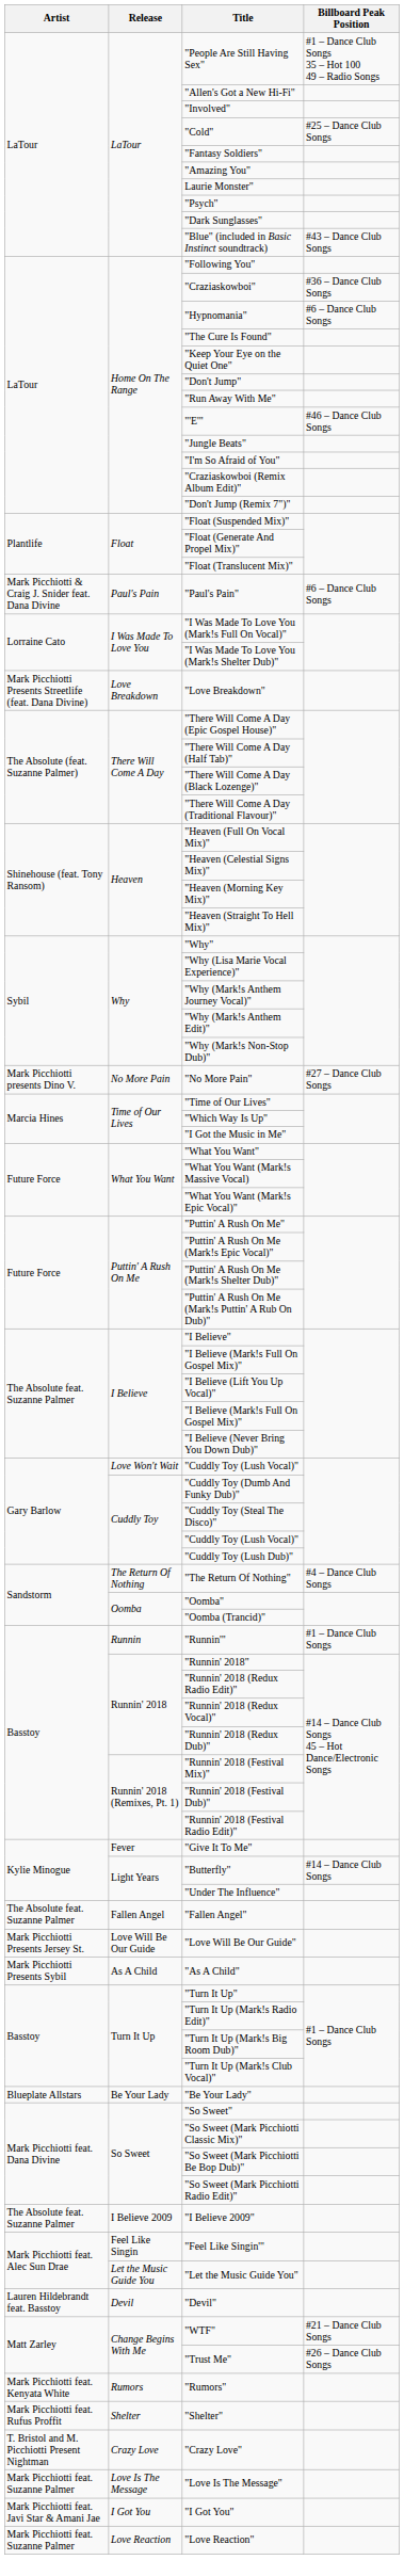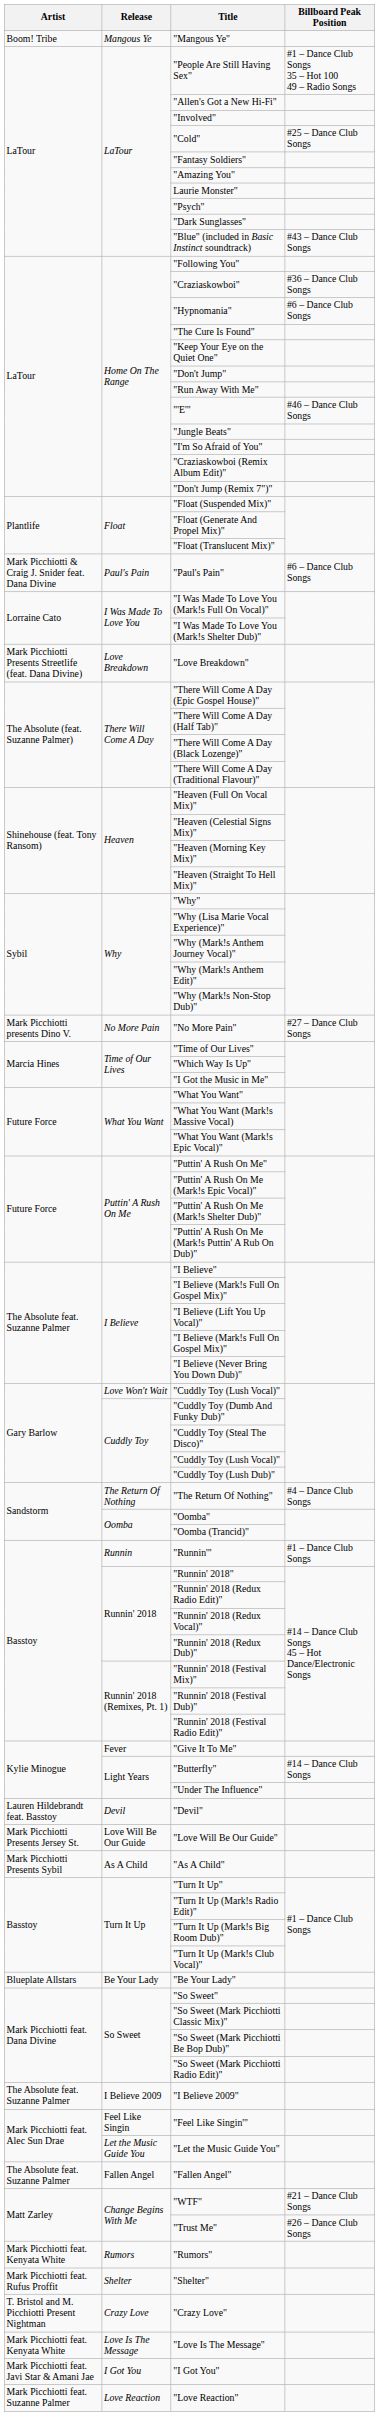 <table class="wikitable">
 <tr>
 <th>Artist</th>
 <th>Release</th>
 <th>Title</th>
 <th>Billboard Peak Position</th>
+</tr>
+<tr>
+<td>Boom! Tribe</td>
+<td><em>Mangous Ye</em></td>
+<td>"Mangous Ye"</td>
+<td></td>
 </tr>
 <tr>
 <td rowspan="10">LaTour</td>
 <td rowspan="10"><em>LaTour</em></td>
 <td>"People Are Still Having Sex"</td>
 <td>#1 – Dance Club Songs<br>35 – Hot 100<br>49 – Radio Songs</td>
 </tr>
 <tr>
 <td>"Allen's Got a New Hi-Fi"</td>
 <td></td>
 </tr>
 <tr>
 <td>"Involved"</td>
 <td></td>
 </tr>
 <tr>
 <td>"Cold"</td>
 <td>#25 – Dance Club Songs</td>
 </tr>
 <tr>
 <td>"Fantasy Soldiers"</td>
 <td></td>
 </tr>
 <tr>
 <td>"Amazing You"</td>
 <td></td>
 </tr>
 <tr>
 <td>Laurie Monster"</td>
 <td></td>
 </tr>
 <tr>
 <td>"Psych"</td>
 <td></td>
 </tr>
 <tr>
 <td>"Dark Sunglasses"</td>
 <td></td>
 </tr>
 <tr>
 <td>"Blue" (included in <em>Basic Instinct</em> soundtrack)</td>
 <td>#43 – Dance Club Songs</td>
 </tr>
 <tr>
 <td rowspan="12">LaTour</td>
 <td rowspan="12"><em>Home On The Range</em></td>
 <td>"Following You"</td>
 <td></td>
 </tr>
 <tr>
 <td>"Craziaskowboi"</td>
 <td>#36 – Dance Club Songs</td>
 </tr>
 <tr>
 <td>"Hypnomania"</td>
 <td>#6 – Dance Club Songs</td>
 </tr>
 <tr>
 <td>"The Cure Is Found"</td>
 <td></td>
 </tr>
 <tr>
 <td>"Keep Your Eye on the Quiet One"</td>
 <td></td>
 </tr>
 <tr>
 <td>"Don't Jump"</td>
 <td></td>
 </tr>
 <tr>
 <td>"Run Away With Me"</td>
 <td></td>
 </tr>
 <tr>
 <td>"'E'"</td>
 <td>#46 – Dance Club Songs</td>
 </tr>
 <tr>
 <td>"Jungle Beats"</td>
 <td></td>
 </tr>
 <tr>
 <td>"I'm So Afraid of You"</td>
 <td></td>
 </tr>
 <tr>
 <td>"Craziaskowboi (Remix Album Edit)"</td>
 <td></td>
 </tr>
 <tr>
 <td>"Don't Jump (Remix 7")"</td>
 <td></td>
 </tr>
 <tr>
 <td rowspan="3">Plantlife</td>
 <td rowspan="3"><em>Float</em></td>
 <td>"Float (Suspended Mix)"</td>
 <td rowspan="3"></td>
 </tr>
 <tr>
 <td>"Float (Generate And Propel Mix)"</td>
 </tr>
 <tr>
 <td>"Float (Translucent Mix)"</td>
 </tr>
 <tr>
 <td>Mark Picchiotti & Craig J. Snider feat. Dana Divine</td>
 <td><em>Paul's Pain</em></td>
 <td>"Paul's Pain"</td>
 <td>#6 – Dance Club Songs</td>
 </tr>
 <tr>
 <td rowspan="2">Lorraine Cato</td>
 <td rowspan="2"><em>I Was Made To Love You</em></td>
 <td>"I Was Made To Love You (Mark!s Full On Vocal)"</td>
 <td rowspan="2"></td>
 </tr>
 <tr>
 <td>"I Was Made To Love You (Mark!s Shelter Dub)"</td>
 </tr>
 <tr>
 <td>Mark Picchiotti Presents Streetlife (feat. Dana Divine)</td>
 <td><em>Love Breakdown</em></td>
 <td>"Love Breakdown"</td>
 <td></td>
 </tr>
 <tr>
 <td rowspan="4">The Absolute (feat. Suzanne Palmer)</td>
 <td rowspan="4"><em>There Will Come A Day</em></td>
 <td>"There Will Come A Day (Epic Gospel House)"</td>
 <td rowspan="4"></td>
 </tr>
 <tr>
 <td>"There Will Come A Day (Half Tab)"</td>
 </tr>
 <tr>
 <td>"There Will Come A Day (Black Lozenge)"</td>
 </tr>
 <tr>
 <td>"There Will Come A Day (Traditional Flavour)"</td>
 </tr>
 <tr>
 <td rowspan="4">Shinehouse (feat. Tony Ransom)</td>
 <td rowspan="4"><em>Heaven</em></td>
 <td>"Heaven (Full On Vocal Mix)"</td>
 <td rowspan="4"></td>
 </tr>
 <tr>
 <td>"Heaven (Celestial Signs Mix)"</td>
 </tr>
 <tr>
 <td>"Heaven (Morning Key Mix)"</td>
 </tr>
 <tr>
 <td>"Heaven (Straight To Hell Mix)"</td>
 </tr>
 <tr>
 <td rowspan="5">Sybil</td>
 <td rowspan="5"><em>Why</em></td>
 <td>"Why"</td>
 <td rowspan="5"></td>
 </tr>
 <tr>
 <td>"Why (Lisa Marie Vocal Experience)"</td>
 </tr>
 <tr>
 <td>"Why (Mark!s Anthem Journey Vocal)"</td>
 </tr>
 <tr>
 <td>"Why (Mark!s Anthem Edit)"</td>
 </tr>
 <tr>
 <td>"Why (Mark!s Non-Stop Dub)"</td>
 </tr>
 <tr>
 <td>Mark Picchiotti presents Dino V.</td>
 <td><em>No More Pain</em></td>
 <td>"No More Pain"</td>
 <td>#27 – Dance Club Songs</td>
 </tr>
 <tr>
 <td rowspan="3">Marcia Hines</td>
 <td rowspan="3"><em>Time of Our Lives</em></td>
 <td>"Time of Our Lives"</td>
 <td rowspan="3"></td>
 </tr>
 <tr>
 <td>"Which Way Is Up"</td>
 </tr>
 <tr>
 <td>"I Got the Music in Me"</td>
 </tr>
 <tr>
 <td rowspan="3">Future Force</td>
 <td rowspan="3"><em>What You Want</em></td>
 <td>"What You Want"</td>
 <td rowspan="3"></td>
 </tr>
 <tr>
 <td>"What You Want (Mark!s Massive Vocal)</td>
 </tr>
 <tr>
 <td>"What You Want (Mark!s Epic Vocal)"</td>
 </tr>
 <tr>
 <td rowspan="4">Future Force</td>
 <td rowspan="4"><em>Puttin' A Rush On Me</em></td>
 <td>"Puttin' A Rush On Me"</td>
 <td rowspan="4"></td>
 </tr>
 <tr>
 <td>"Puttin' A Rush On Me (Mark!s Epic Vocal)"</td>
 </tr>
 <tr>
 <td>"Puttin' A Rush On Me (Mark!s Shelter Dub)"</td>
 </tr>
 <tr>
 <td>"Puttin' A Rush On Me (Mark!s Puttin' A Rub On Dub)"</td>
 </tr>
 <tr>
 <td rowspan="5">The Absolute feat. Suzanne Palmer</td>
 <td rowspan="5"><em>I Believe</em></td>
 <td>"I Believe"</td>
 <td rowspan="5"></td>
 </tr>
 <tr>
 <td>"I Believe (Mark!s Full On Gospel Mix)"</td>
 </tr>
 <tr>
 <td>"I Believe (Lift You Up Vocal)"</td>
 </tr>
 <tr>
 <td>"I Believe (Mark!s Full On Gospel Mix)"</td>
 </tr>
 <tr>
 <td>"I Believe (Never Bring You Down Dub)"</td>
 </tr>
 <tr>
 <td rowspan="5">Gary Barlow</td>
 <td><em>Love Won't Wait</em></td>
 <td>"Cuddly Toy (Lush Vocal)"</td>
 <td rowspan="5"></td>
 </tr>
 <tr>
 <td rowspan="4"><em>Cuddly Toy</em></td>
 <td>"Cuddly Toy (Dumb And Funky Dub)"</td>
 </tr>
 <tr>
 <td>"Cuddly Toy (Steal The Disco)"</td>
 </tr>
 <tr>
 <td>"Cuddly Toy (Lush Vocal)"</td>
 </tr>
 <tr>
 <td>"Cuddly Toy (Lush Dub)"</td>
 </tr>
 <tr>
 <td rowspan="3">Sandstorm</td>
 <td><em>The Return Of Nothing</em></td>
 <td>"The Return Of Nothing"</td>
 <td>#4 – Dance Club Songs</td>
 </tr>
 <tr>
 <td rowspan="2"><em>Oomba</em></td>
 <td>"Oomba"</td>
 <td rowspan="2"></td>
 </tr>
 <tr>
 <td>"Oomba (Trancid)"</td>
 </tr>
 <tr>
 <td rowspan="8">Basstoy</td>
 <td><em>Runnin<strong></td>
 <td>"Runnin'"</td>
 <td>#1 – Dance Club Songs</td>
 </tr>
 <tr>
 <td rowspan="4"></em>Runnin' 2018<em></td>
 <td>"Runnin' 2018"</td>
 <td rowspan="7">#14 – Dance Club Songs<br>45 – Hot Dance/Electronic Songs</td>
 </tr>
 <tr>
 <td>"Runnin' 2018 (Redux Radio Edit)"</td>
 </tr>
 <tr>
 <td>"Runnin' 2018 (Redux Vocal)"</td>
 </tr>
 <tr>
 <td>"Runnin' 2018 (Redux Dub)"</td>
 </tr>
 <tr>
 <td rowspan="3"></em>Runnin' 2018 (Remixes, Pt. 1)<em></td>
 <td>"Runnin' 2018 (Festival Mix)"</td>
 </tr>
 <tr>
 <td>"Runnin' 2018 (Festival Dub)"</td>
 </tr>
 <tr>
 <td>"Runnin' 2018 (Festival Radio Edit)"</td>
 </tr>
 <tr>
 <td rowspan="3">Kylie Minogue</td>
 <td></em>Fever<em></td>
 <td>"Give It To Me"</td>
 <td></td>
 </tr>
 <tr>
 <td rowspan="2"></em>Light Years<em></td>
 <td>"Butterfly"</td>
 <td>#14 – Dance Club Songs</td>
 </tr>
 <tr>
 <td>"Under The Influence"</td>
 <td></td>
 </tr>
 <tr>
-<td>The Absolute feat. Suzanne Palmer</td>
-<td></em>Fallen Angel<em></td>
-<td>"Fallen Angel"</td>
+<td>Lauren Hildebrandt feat. Basstoy</td>
+<td><em>Devil</em></td>
+<td>"Devil"</td>
 <td></td>
 </tr>
 <tr>
 <td>Mark Picchiotti Presents Jersey St.</td>
 <td></em>Love Will Be Our Guide<em></td>
 <td>"Love Will Be Our Guide"</td>
 <td></td>
 </tr>
 <tr>
 <td>Mark Picchiotti Presents Sybil</td>
 <td></em>As A Child<em></td>
 <td>"As A Child"</td>
 <td></td>
 </tr>
 <tr>
 <td rowspan="4">Basstoy</td>
 <td rowspan="4"></em>Turn It Up<em></td>
 <td>"Turn It Up"</td>
 <td rowspan="4">#1 – Dance Club Songs</td>
 </tr>
 <tr>
 <td>"Turn It Up (Mark!s Radio Edit)"</td>
 </tr>
 <tr>
 <td>"Turn It Up (Mark!s Big Room Dub)"</td>
 </tr>
 <tr>
 <td>"Turn It Up (Mark!s Club Vocal)"</td>
 </tr>
 <tr>
 <td>Blueplate Allstars</td>
 <td></em>Be Your Lady<em></td>
 <td>"Be Your Lady"</td>
 <td></td>
 </tr>
 <tr>
 <td rowspan="4">Mark Picchiotti feat. Dana Divine</td>
 <td rowspan="4"></em>So Sweet<em></td>
 <td>"So Sweet"</td>
 <td></td>
 </tr>
 <tr>
 <td>"So Sweet (Mark Picchiotti Classic Mix)"</td>
 <td></td>
 </tr>
 <tr>
 <td>"So Sweet (Mark Picchiotti Be Bop Dub)"</td>
 <td></td>
 </tr>
 <tr>
 <td>"So Sweet (Mark Picchiotti Radio Edit)"</td>
 <td></td>
 </tr>
 <tr>
 <td>The Absolute feat. Suzanne Palmer</td>
 <td></em>I Believe 2009<em></td>
 <td>"I Believe 2009"</td>
 <td></td>
 </tr>
 <tr>
 <td rowspan="2">Mark Picchiotti feat. Alec Sun Drae</td>
 <td></em>Feel Like Singin</strong></td>
 <td>"Feel Like Singin'"</td>
 <td></td>
 </tr>
 <tr>
 <td><em>Let the Music Guide You</em></td>
 <td>"Let the Music Guide You"</td>
 <td></td>
 </tr>
 <tr>
-<td>Lauren Hildebrandt feat. Basstoy</td>
-<td><em>Devil</em></td>
-<td>"Devil"</td>
+<td>The Absolute feat. Suzanne Palmer</td>
+<td></em>Fallen Angel<em></td>
+<td>"Fallen Angel"</td>
 <td></td>
 </tr>
 <tr>
 <td rowspan="2">Matt Zarley</td>
 <td rowspan="2"><em>Change Begins With Me</em></td>
 <td>"WTF"</td>
 <td>#21 – Dance Club Songs</td>
 </tr>
 <tr>
 <td>"Trust Me"</td>
 <td>#26 – Dance Club Songs</td>
 </tr>
 <tr>
 <td>Mark Picchiotti feat. Kenyata White</td>
 <td><em>Rumors</em></td>
 <td>"Rumors"</td>
 <td></td>
 </tr>
 <tr>
 <td>Mark Picchiotti feat. Rufus Proffit</td>
 <td><em>Shelter</em></td>
 <td>"Shelter"</td>
 <td></td>
 </tr>
 <tr>
 <td>T. Bristol and M. Picchiotti Present Nightman</td>
 <td><em>Crazy Love</em></td>
 <td>"Crazy Love"</td>
 <td></td>
 </tr>
 <tr>
-<td>Mark Picchiotti feat. Suzanne Palmer</td>
+<td>Mark Picchiotti feat. Kenyata White</td>
 <td><em>Love Is The Message</em></td>
 <td>"Love Is The Message"</td>
 <td></td>
 </tr>
 <tr>
 <td>Mark Picchiotti feat. Javi Star & Amani Jae</td>
 <td><em>I Got You</em></td>
 <td>"I Got You"</td>
 <td></td>
 </tr>
 <tr>
 <td>Mark Picchiotti feat. Suzanne Palmer</td>
 <td><em>Love Reaction</em></td>
 <td>"Love Reaction"</td>
 <td></td>
 </tr>
 </table>
